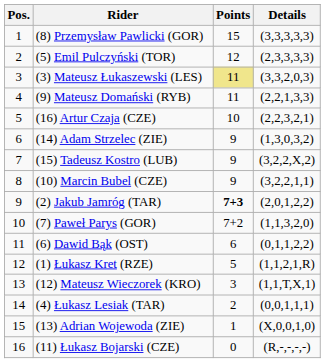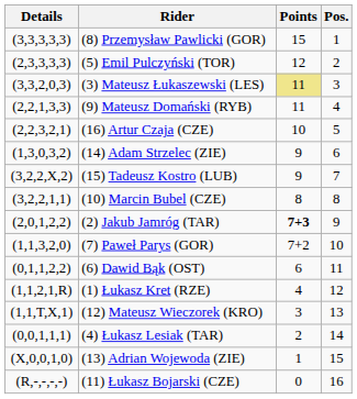 <table class=wikitable style="font-size:92%;">
 <tr>
-<th width=25px>Pos.</th>
+<th width=70px>Details</th>
 <th width=200px>Rider</th>
 <th width=40px>Points</th>
-<th width=70px>Details</th>
+<th width=25px>Pos.</th>
 </tr>
 <tr align=center >
-<td>1</td>
+<td>(3,3,3,3,3)</td>
 <td align=left>(8) <a href='#'>Przemysław Pawlicki</a> (GOR)</td>
 <td>15</td>
-<td>(3,3,3,3,3)</td>
+<td>1</td>
 </tr>
 <tr align=center >
-<td>2</td>
+<td>(2,3,3,3,3)</td>
 <td align=left>(5) <a href='#'>Emil Pulczyński</a> (TOR)</td>
 <td>12</td>
-<td>(2,3,3,3,3)</td>
+<td>2</td>
 </tr>
 <tr align=center >
-<td>3</td>
+<td>(3,3,2,0,3)</td>
 <td align=left>(3) <a href='#'>Mateusz Łukaszewski</a> (LES)</td>
 <td style="background: khaki;">11</td>
-<td>(3,3,2,0,3)</td>
+<td>3</td>
 </tr>
 <tr align=center >
-<td>4</td>
+<td>(2,2,1,3,3)</td>
 <td align=left>(9) <a href='#'>Mateusz Domański</a> (RYB)</td>
 <td>11</td>
-<td>(2,2,1,3,3)</td>
+<td>4</td>
 </tr>
 <tr align=center >
-<td>5</td>
+<td>(2,2,3,2,1)</td>
 <td align=left>(16) <a href='#'>Artur Czaja</a> (CZE)</td>
 <td>10</td>
-<td>(2,2,3,2,1)</td>
+<td>5</td>
 </tr>
 <tr align=center >
-<td>6</td>
+<td>(1,3,0,3,2)</td>
 <td align=left>(14) <a href='#'>Adam Strzelec</a> (ZIE)</td>
 <td>9</td>
-<td>(1,3,0,3,2)</td>
+<td>6</td>
 </tr>
 <tr align=center >
-<td>7</td>
+<td>(3,2,2,X,2)</td>
 <td align=left>(15) <a href='#'>Tadeusz Kostro</a> (LUB)</td>
 <td>9</td>
-<td>(3,2,2,X,2)</td>
+<td>7</td>
 </tr>
 <tr align=center >
+<td>(3,2,2,1,1)</td>
+<td align=left>(10) <a href='#'>Marcin Bubel</a> (CZE)</td>
 <td>8</td>
-<td align=left>(10) <a href='#'>Marcin Bubel</a> (CZE)</td>
-<td>9</td>
-<td>(3,2,2,1,1)</td>
+<td>8</td>
 </tr>
 <tr align=center >
-<td>9</td>
+<td>(2,0,1,2,2)</td>
 <td align=left>(2) <a href='#'>Jakub Jamróg</a> (TAR)</td>
 <td><strong>7+3</strong></td>
-<td>(2,0,1,2,2)</td>
+<td>9</td>
 </tr>
 <tr align=center>
-<td>10</td>
+<td>(1,1,3,2,0)</td>
 <td align=left>(7) <a href='#'>Paweł Parys</a> (GOR)</td>
 <td>7+2</td>
-<td>(1,1,3,2,0)</td>
+<td>10</td>
 </tr>
 <tr align=center>
-<td>11</td>
+<td>(0,1,1,2,2)</td>
 <td align=left>(6) <a href='#'>Dawid Bąk</a> (OST)</td>
 <td>6</td>
-<td>(0,1,1,2,2)</td>
+<td>11</td>
 </tr>
 <tr align=center>
+<td>(1,1,2,1,R)</td>
+<td align=left>(1) <a href='#'>Łukasz Kret</a> (RZE)</td>
+<td>4</td>
 <td>12</td>
-<td align=left>(1) <a href='#'>Łukasz Kret</a> (RZE)</td>
-<td>5</td>
-<td>(1,1,2,1,R)</td>
 </tr>
 <tr align=center>
-<td>13</td>
+<td>(1,1,T,X,1)</td>
 <td align=left>(12) <a href='#'>Mateusz Wieczorek</a> (KRO)</td>
 <td>3</td>
-<td>(1,1,T,X,1)</td>
+<td>13</td>
 </tr>
 <tr align=center>
-<td>14</td>
+<td>(0,0,1,1,1)</td>
 <td align=left>(4) <a href='#'>Łukasz Lesiak</a> (TAR)</td>
 <td>2</td>
-<td>(0,0,1,1,1)</td>
+<td>14</td>
 </tr>
 <tr align=center>
-<td>15</td>
+<td>(X,0,0,1,0)</td>
 <td align=left>(13) <a href='#'>Adrian Wojewoda</a> (ZIE)</td>
 <td>1</td>
-<td>(X,0,0,1,0)</td>
+<td>15</td>
 </tr>
 <tr align=center>
-<td>16</td>
+<td>(R,-,-,-,-)</td>
 <td align=left>(11) <a href='#'>Łukasz Bojarski</a> (CZE)</td>
 <td>0</td>
-<td>(R,-,-,-,-)</td>
+<td>16</td>
 </tr>
 </table>
